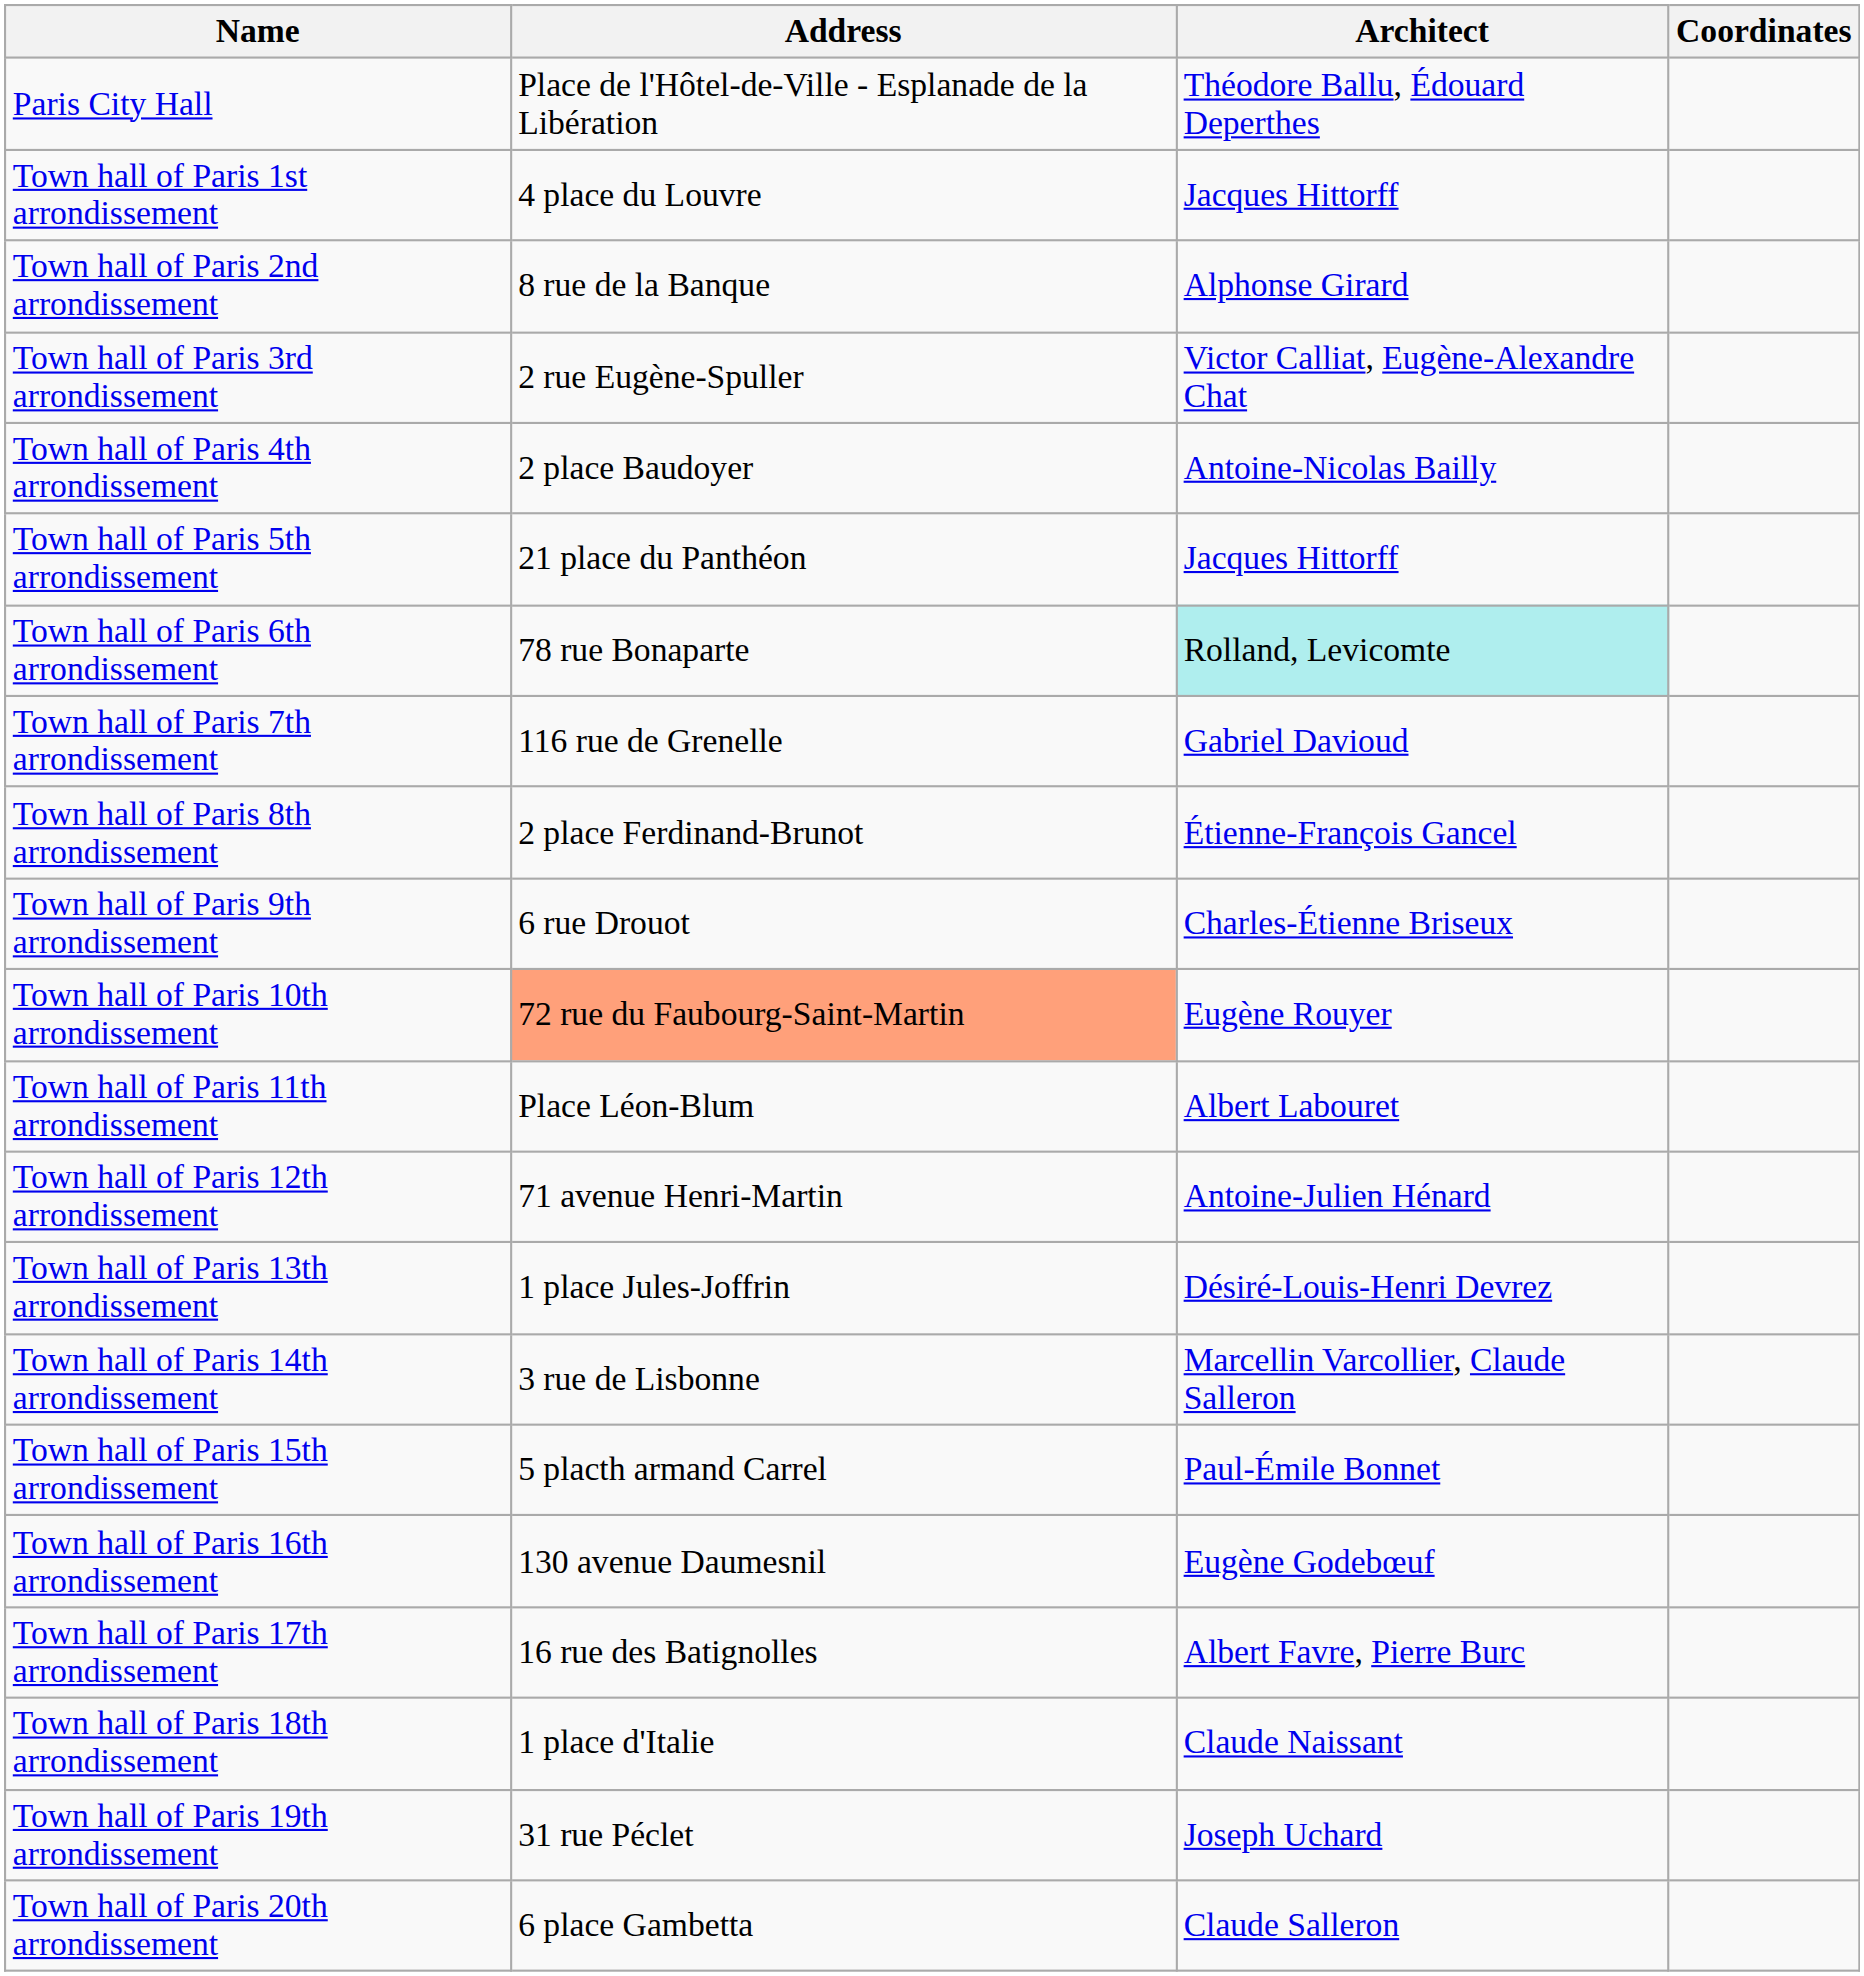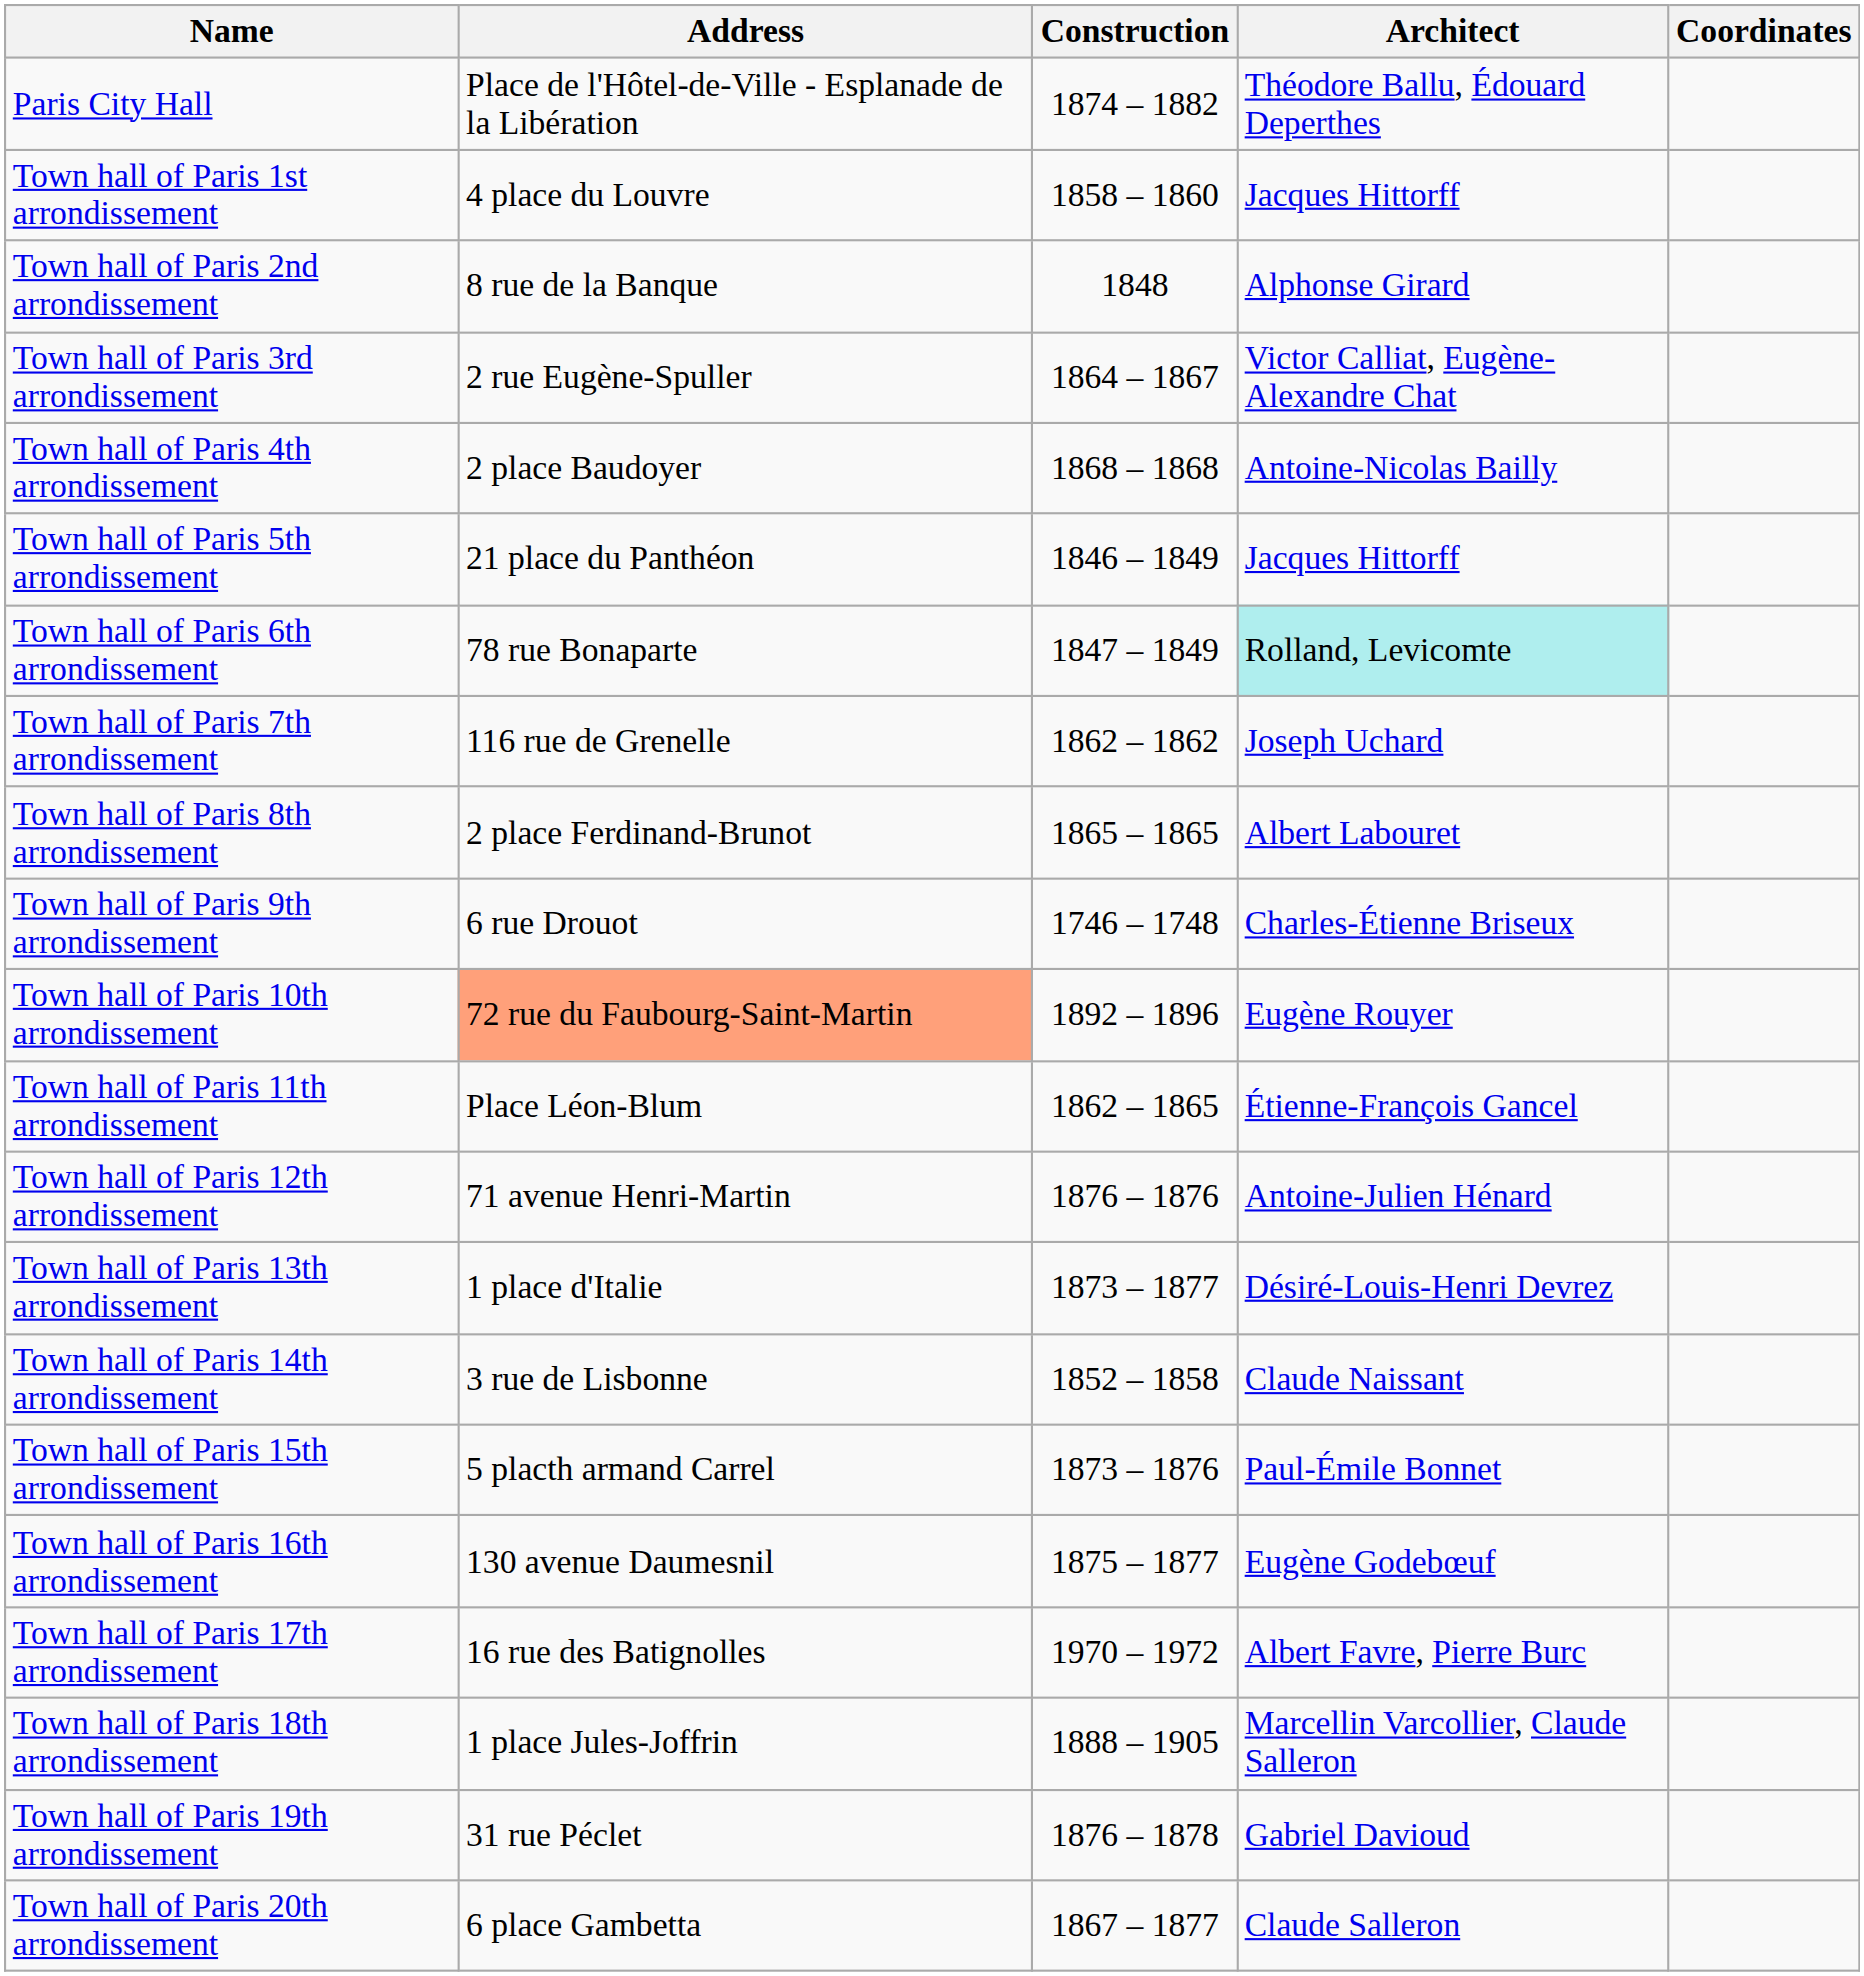 <table class="wikitable sortable" width="100%">
 <tr>
 <th scope="col">Name</th>
 <th scope="col">Address</th>
+<th scope="col">Construction</th>
 <th scope="col">Architect</th>
 <th scope="col" class="unsortable">Coordinates</th>
 </tr>
 <tr>
 <td><a href='#'>Paris City Hall</a></td>
 <td>Place de l'Hôtel-de-Ville - Esplanade de la Libération</td>
+<td align="center">1874 – 1882</td>
 <td><a href='#'>Théodore Ballu</a>, <a href='#'>Édouard Deperthes</a></td>
 <td align="center"></td>
 </tr>
 <tr>
 <td><a href='#'>Town hall of Paris 1st arrondissement</a></td>
 <td>4 place du Louvre</td>
+<td align="center">1858 – 1860</td>
 <td><a href='#'>Jacques Hittorff</a></td>
 <td align="center"></td>
 </tr>
 <tr>
 <td><a href='#'>Town hall of Paris 2nd arrondissement</a></td>
 <td>8 rue de la Banque</td>
+<td align="center">1848</td>
 <td><a href='#'>Alphonse Girard</a></td>
 <td align="center"></td>
 </tr>
 <tr>
 <td><a href='#'>Town hall of Paris 3rd arrondissement</a></td>
 <td>2 rue Eugène-Spuller</td>
+<td align="center">1864 – 1867</td>
 <td><a href='#'>Victor Calliat</a>, <a href='#'>Eugène-Alexandre Chat</a></td>
 <td align="center"></td>
 </tr>
 <tr>
 <td><a href='#'>Town hall of Paris 4th arrondissement</a></td>
 <td>2 place Baudoyer</td>
+<td align="center">1868 – 1868</td>
 <td><a href='#'>Antoine-Nicolas Bailly</a></td>
 <td align="center"></td>
 </tr>
 <tr>
 <td><a href='#'>Town hall of Paris 5th arrondissement</a></td>
 <td>21 place du Panthéon</td>
+<td align="center">1846 – 1849</td>
 <td><a href='#'>Jacques Hittorff</a></td>
 <td align="center"></td>
 </tr>
 <tr>
 <td><a href='#'>Town hall of Paris 6th arrondissement</a></td>
 <td>78 rue Bonaparte</td>
+<td align="center">1847 – 1849</td>
 <td style="background: paleturquoise;">Rolland, Levicomte</td>
 <td align="center"></td>
 </tr>
 <tr>
 <td><a href='#'>Town hall of Paris 7th arrondissement</a></td>
 <td>116 rue de Grenelle</td>
-<td><a href='#'>Gabriel Davioud</a></td>
+<td align="center">1862 – 1862</td>
+<td><a href='#'>Joseph Uchard</a></td>
 <td align="center"></td>
 </tr>
 <tr>
 <td><a href='#'>Town hall of Paris 8th arrondissement</a></td>
 <td>2 place Ferdinand-Brunot</td>
-<td><a href='#'>Étienne-François Gancel</a></td>
+<td align="center">1865 – 1865</td>
+<td><a href='#'>Albert Labouret</a></td>
 <td align="center"></td>
 </tr>
 <tr>
 <td><a href='#'>Town hall of Paris 9th arrondissement</a></td>
 <td>6 rue Drouot</td>
+<td align="center">1746 – 1748</td>
 <td><a href='#'>Charles-Étienne Briseux</a></td>
 <td align="center"></td>
 </tr>
 <tr>
 <td><a href='#'>Town hall of Paris 10th arrondissement</a></td>
 <td style="background: lightsalmon;">72 rue du Faubourg-Saint-Martin</td>
+<td align="center">1892 – 1896</td>
 <td><a href='#'>Eugène Rouyer</a></td>
 <td align="center"></td>
 </tr>
 <tr>
 <td><a href='#'>Town hall of Paris 11th arrondissement</a></td>
 <td>Place Léon-Blum</td>
-<td><a href='#'>Albert Labouret</a></td>
+<td align="center">1862 – 1865</td>
+<td><a href='#'>Étienne-François Gancel</a></td>
 <td align="center"></td>
 </tr>
 <tr>
 <td><a href='#'>Town hall of Paris 12th arrondissement</a></td>
 <td>71 avenue Henri-Martin</td>
+<td align="center">1876 – 1876</td>
 <td><a href='#'>Antoine-Julien Hénard</a></td>
 <td align="center"></td>
 </tr>
 <tr>
 <td><a href='#'>Town hall of Paris 13th arrondissement</a></td>
-<td>1 place Jules-Joffrin</td>
+<td>1 place d'Italie</td>
+<td align="center">1873 – 1877</td>
 <td><a href='#'>Désiré-Louis-Henri Devrez</a></td>
 <td align="center"></td>
 </tr>
 <tr>
 <td><a href='#'>Town hall of Paris 14th arrondissement</a></td>
 <td>3 rue de Lisbonne</td>
-<td><a href='#'>Marcellin Varcollier</a>, <a href='#'>Claude Salleron</a></td>
+<td align="center">1852 – 1858</td>
+<td><a href='#'>Claude Naissant</a></td>
 <td align="center"></td>
 </tr>
 <tr>
 <td><a href='#'>Town hall of Paris 15th arrondissement</a></td>
 <td>5 placth armand Carrel</td>
+<td align="center">1873 – 1876</td>
 <td><a href='#'>Paul-Émile Bonnet</a></td>
 <td align="center"></td>
 </tr>
 <tr>
 <td><a href='#'>Town hall of Paris 16th arrondissement</a></td>
 <td>130 avenue Daumesnil</td>
+<td align="center">1875 – 1877</td>
 <td><a href='#'>Eugène Godebœuf</a></td>
 <td align="center"></td>
 </tr>
 <tr>
 <td><a href='#'>Town hall of Paris 17th arrondissement</a></td>
 <td>16 rue des Batignolles</td>
+<td align="center">1970 – 1972</td>
 <td><a href='#'>Albert Favre</a>, <a href='#'>Pierre Burc</a></td>
 <td align="center"></td>
 </tr>
 <tr>
 <td><a href='#'>Town hall of Paris 18th arrondissement</a></td>
-<td>1 place d'Italie</td>
-<td><a href='#'>Claude Naissant</a></td>
+<td>1 place Jules-Joffrin</td>
+<td align="center">1888 – 1905</td>
+<td><a href='#'>Marcellin Varcollier</a>, <a href='#'>Claude Salleron</a></td>
 <td align="center"></td>
 </tr>
 <tr>
 <td><a href='#'>Town hall of Paris 19th arrondissement</a></td>
 <td>31 rue Péclet</td>
-<td><a href='#'>Joseph Uchard</a></td>
+<td align="center">1876 – 1878</td>
+<td><a href='#'>Gabriel Davioud</a></td>
 <td align="center"></td>
 </tr>
 <tr>
 <td><a href='#'>Town hall of Paris 20th arrondissement</a></td>
 <td>6 place Gambetta</td>
+<td align="center">1867 – 1877</td>
 <td><a href='#'>Claude Salleron</a></td>
 <td align="center"></td>
 </tr>
 </table>
